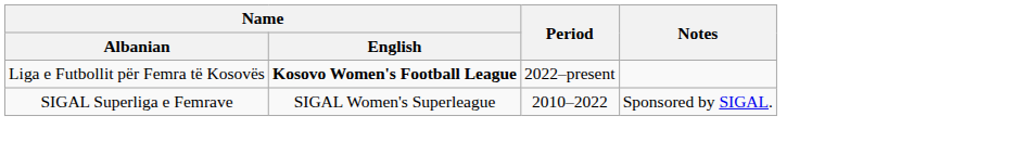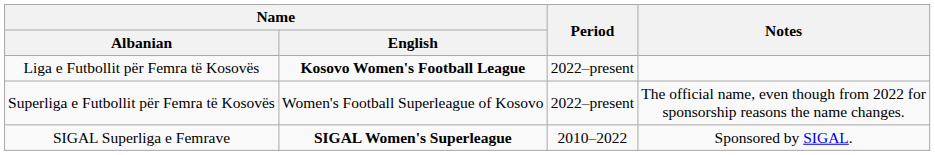 <table class="wikitable" style="text-align:center;font-size:95%;">
 <tr>
 <th colspan="2">Name</th>
 <th rowspan="2">Period</th>
 <th rowspan="2">Notes</th>
 </tr>
 <tr>
 <th>Albanian</th>
 <th>English</th>
 </tr>
 <tr>
 <td>Liga e Futbollit për Femra të Kosovës</td>
 <td><strong>Kosovo Women's Football League</strong></td>
 <td>2022–present</td>
 <td></td>
 </tr>
 <tr>
+<td>Superliga e Futbollit për Femra të Kosovës</td>
+<td>Women's Football Superleague of Kosovo</td>
+<td>2022–present</td>
+<td>The official name, even though from 2022 for<br>sponsorship reasons the name changes.</td>
+</tr>
+<tr>
 <td>SIGAL Superliga e Femrave</td>
-<td>SIGAL Women's Superleague</td>
+<td><strong>SIGAL Women's Superleague</strong></td>
 <td>2010–2022</td>
 <td>Sponsored by <a href='#'>SIGAL</a>.</td>
 </tr>
 </table>
